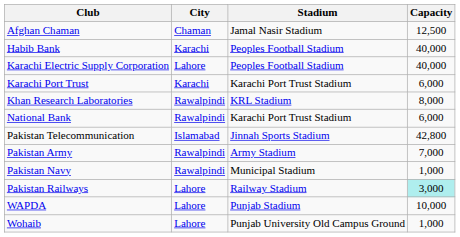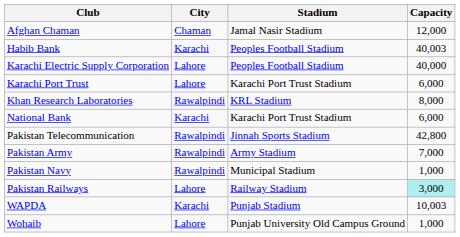 <table class="wikitable sortable">
 <tr>
 <th>Club</th>
 <th>City</th>
 <th>Stadium</th>
 <th>Capacity</th>
 </tr>
 <tr>
 <td><a href='#'>Afghan Chaman</a></td>
 <td><a href='#'>Chaman</a></td>
 <td>Jamal Nasir Stadium</td>
-<td style="text-align:center;">12,500</td>
+<td style="text-align:center;">12,000</td>
 </tr>
 <tr>
 <td><a href='#'>Habib Bank</a></td>
 <td><a href='#'>Karachi</a></td>
 <td><a href='#'>Peoples Football Stadium</a></td>
-<td style="text-align:center;">40,000</td>
+<td style="text-align:center;">40,003</td>
 </tr>
 <tr>
 <td><a href='#'>Karachi Electric Supply Corporation</a></td>
 <td><a href='#'>Lahore</a></td>
 <td><a href='#'>Peoples Football Stadium</a></td>
 <td style="text-align:center;">40,000</td>
 </tr>
 <tr>
 <td><a href='#'>Karachi Port Trust</a></td>
-<td><a href='#'>Karachi</a></td>
+<td><a href='#'>Lahore</a></td>
 <td>Karachi Port Trust Stadium</td>
 <td style="text-align:center;">6,000</td>
 </tr>
 <tr>
 <td><a href='#'>Khan Research Laboratories</a></td>
 <td><a href='#'>Rawalpindi</a></td>
 <td><a href='#'>KRL Stadium</a></td>
 <td style="text-align:center;">8,000</td>
 </tr>
 <tr>
 <td><a href='#'>National Bank</a></td>
-<td><a href='#'>Rawalpindi</a></td>
+<td><a href='#'>Karachi</a></td>
 <td>Karachi Port Trust Stadium</td>
 <td style="text-align:center;">6,000</td>
 </tr>
 <tr>
 <td>Pakistan Telecommunication</td>
-<td><a href='#'>Islamabad</a></td>
+<td><a href='#'>Rawalpindi</a></td>
 <td><a href='#'>Jinnah Sports Stadium</a></td>
 <td style="text-align:center;">42,800</td>
 </tr>
 <tr>
 <td><a href='#'>Pakistan Army</a></td>
 <td><a href='#'>Rawalpindi</a></td>
 <td><a href='#'>Army Stadium</a></td>
 <td style="text-align:center;">7,000</td>
 </tr>
 <tr>
 <td><a href='#'>Pakistan Navy</a></td>
 <td><a href='#'>Rawalpindi</a></td>
 <td>Municipal Stadium</td>
 <td style="text-align:center;">1,000</td>
 </tr>
 <tr>
 <td><a href='#'>Pakistan Railways</a></td>
 <td><a href='#'>Lahore</a></td>
 <td><a href='#'>Railway Stadium</a></td>
 <td style="background: paleturquoise; text-align:center;">3,000</td>
 </tr>
 <tr>
 <td><a href='#'>WAPDA</a></td>
-<td><a href='#'>Lahore</a></td>
+<td><a href='#'>Karachi</a></td>
 <td><a href='#'>Punjab Stadium</a></td>
-<td style="text-align:center;">10,000</td>
+<td style="text-align:center;">10,003</td>
 </tr>
 <tr>
 <td><a href='#'>Wohaib</a></td>
 <td><a href='#'>Lahore</a></td>
 <td>Punjab University Old Campus Ground</td>
 <td style="text-align:center;">1,000</td>
 </tr>
 </table>
